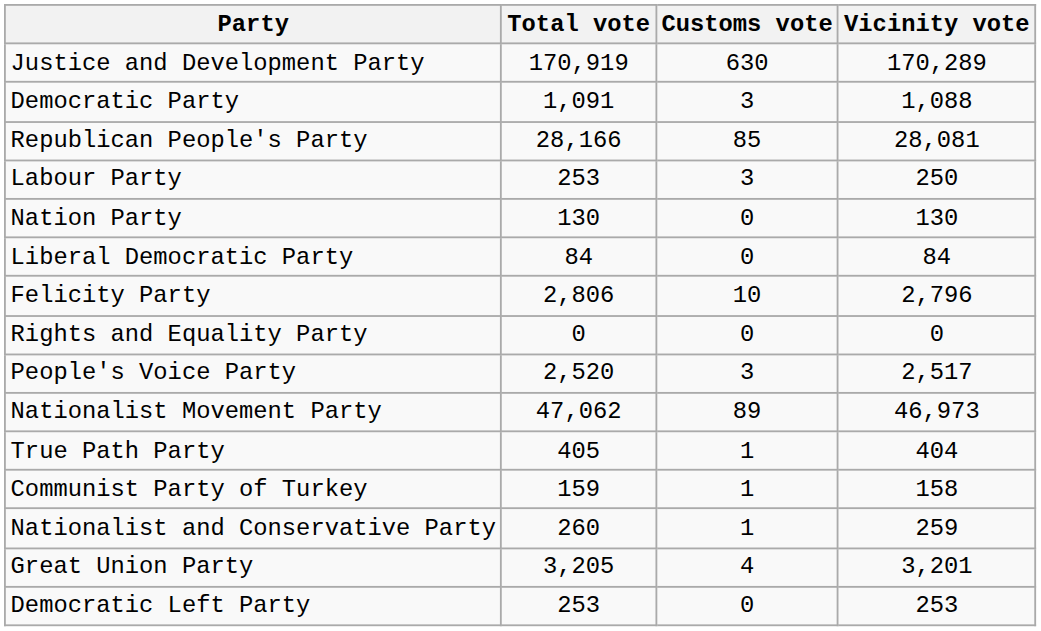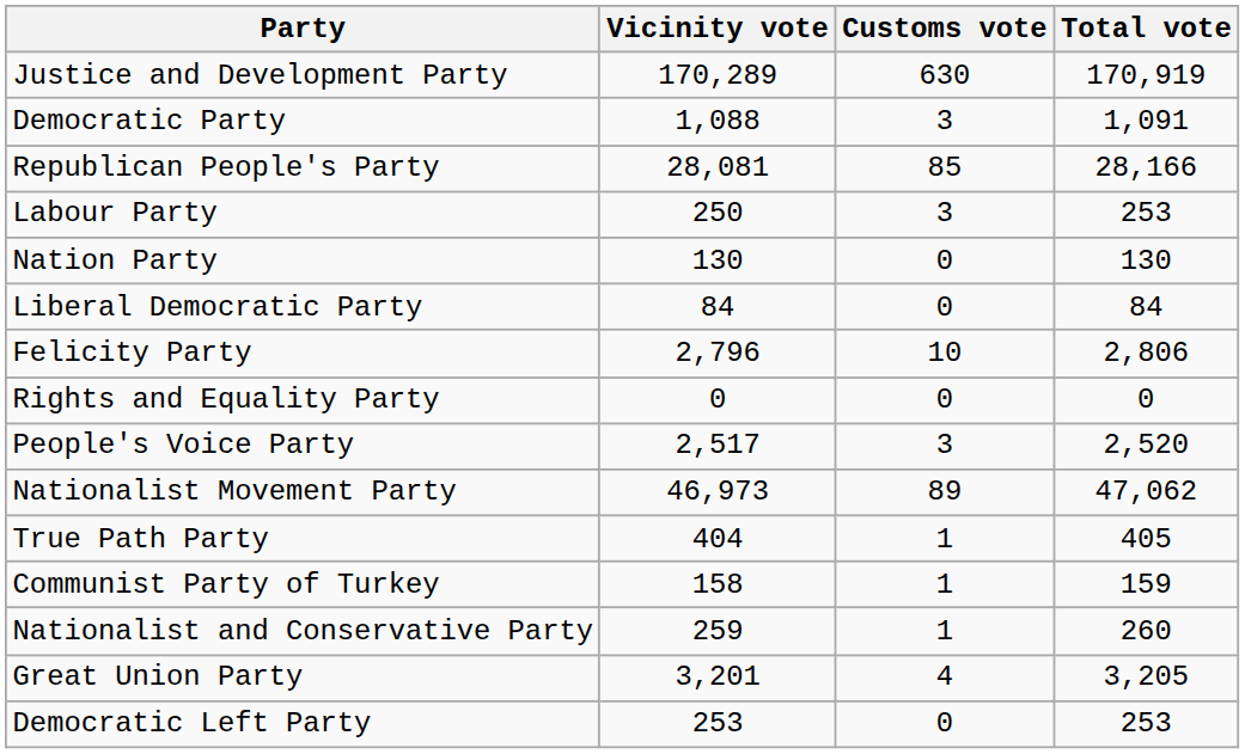 <table class="wikitable sortable">
 <tr>
 <th style="text-align:center;">Party</th>
+<th style="text-align:center;">Vicinity vote</th>
+<th style="text-align:center;">Customs vote</th>
 <th style="text-align:center;">Total vote</th>
-<th style="text-align:center;">Customs vote</th>
-<th style="text-align:center;">Vicinity vote</th>
 </tr>
 <tr>
 <td>Justice and Development Party</td>
+<td style="text-align:center;">170,289</td>
+<td style="text-align:center;">630</td>
 <td style="text-align:center;">170,919</td>
-<td style="text-align:center;">630</td>
-<td style="text-align:center;">170,289</td>
 </tr>
 <tr>
 <td>Democratic Party</td>
+<td style="text-align:center;">1,088</td>
+<td style="text-align:center;">3</td>
 <td style="text-align:center;">1,091</td>
-<td style="text-align:center;">3</td>
-<td style="text-align:center;">1,088</td>
 </tr>
 <tr>
 <td>Republican People's Party</td>
+<td style="text-align:center;">28,081</td>
+<td style="text-align:center;">85</td>
 <td style="text-align:center;">28,166</td>
-<td style="text-align:center;">85</td>
-<td style="text-align:center;">28,081</td>
 </tr>
 <tr>
 <td>Labour Party</td>
+<td style="text-align:center;">250</td>
+<td style="text-align:center;">3</td>
 <td style="text-align:center;">253</td>
-<td style="text-align:center;">3</td>
-<td style="text-align:center;">250</td>
 </tr>
 <tr>
 <td>Nation Party</td>
 <td style="text-align:center;">130</td>
 <td style="text-align:center;">0</td>
 <td style="text-align:center;">130</td>
 </tr>
 <tr>
 <td>Liberal Democratic Party</td>
 <td style="text-align:center;">84</td>
 <td style="text-align:center;">0</td>
 <td style="text-align:center;">84</td>
 </tr>
 <tr>
 <td>Felicity Party</td>
+<td style="text-align:center;">2,796</td>
+<td style="text-align:center;">10</td>
 <td style="text-align:center;">2,806</td>
-<td style="text-align:center;">10</td>
-<td style="text-align:center;">2,796</td>
 </tr>
 <tr>
 <td>Rights and Equality Party</td>
 <td style="text-align:center;">0</td>
 <td style="text-align:center;">0</td>
 <td style="text-align:center;">0</td>
 </tr>
 <tr>
 <td>People's Voice Party</td>
+<td style="text-align:center;">2,517</td>
+<td style="text-align:center;">3</td>
 <td style="text-align:center;">2,520</td>
-<td style="text-align:center;">3</td>
-<td style="text-align:center;">2,517</td>
 </tr>
 <tr>
 <td>Nationalist Movement Party</td>
+<td style="text-align:center;">46,973</td>
+<td style="text-align:center;">89</td>
 <td style="text-align:center;">47,062</td>
-<td style="text-align:center;">89</td>
-<td style="text-align:center;">46,973</td>
 </tr>
 <tr>
 <td>True Path Party</td>
+<td style="text-align:center;">404</td>
+<td style="text-align:center;">1</td>
 <td style="text-align:center;">405</td>
-<td style="text-align:center;">1</td>
-<td style="text-align:center;">404</td>
 </tr>
 <tr>
 <td>Communist Party of Turkey</td>
+<td style="text-align:center;">158</td>
+<td style="text-align:center;">1</td>
 <td style="text-align:center;">159</td>
-<td style="text-align:center;">1</td>
-<td style="text-align:center;">158</td>
 </tr>
 <tr>
 <td>Nationalist and Conservative Party</td>
+<td style="text-align:center;">259</td>
+<td style="text-align:center;">1</td>
 <td style="text-align:center;">260</td>
-<td style="text-align:center;">1</td>
-<td style="text-align:center;">259</td>
 </tr>
 <tr>
 <td>Great Union Party</td>
+<td style="text-align:center;">3,201</td>
+<td style="text-align:center;">4</td>
 <td style="text-align:center;">3,205</td>
-<td style="text-align:center;">4</td>
-<td style="text-align:center;">3,201</td>
 </tr>
 <tr>
 <td>Democratic Left Party</td>
 <td style="text-align:center;">253</td>
 <td style="text-align:center;">0</td>
 <td style="text-align:center;">253</td>
 </tr>
 </table>
